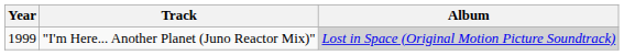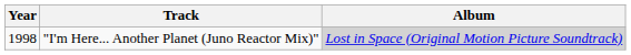 <table class="wikitable">
 <tr>
 <th>Year</th>
 <th>Track</th>
 <th>Album</th>
 </tr>
 <tr>
-<td>1999</td>
+<td>1998</td>
 <td>"I'm Here... Another Planet (Juno Reactor Mix)"</td>
 <td style="background: lightgrey;"><em><a href='#'>Lost in Space (Original Motion Picture Soundtrack)</a></em></td>
 </tr>
 </table>
